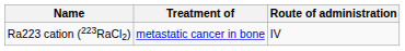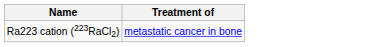 <table class="wikitable" style="font-size:95%">
 <tr>
 <th>Name</th>
 <th>Treatment of</th>
-<th>Route of administration</th>
 </tr>
 <tr>
 <td>Ra223 cation (<sup>223</sup>RaCl<sub>2</sub>)</td>
 <td><a href='#'>metastatic cancer in bone</a></td>
-<td>IV</td>
 </tr>
 </table>
